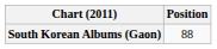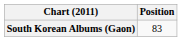 <table class="wikitable plainrowheaders">
 <tr>
 <th scope="col">Chart (2011)</th>
 <th scope="col">Position</th>
 </tr>
 <tr>
 <th scope="row">South Korean Albums (Gaon)</th>
-<td style="text-align:center">88</td>
+<td style="text-align:center">83</td>
 </tr>
 </table>
